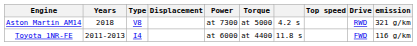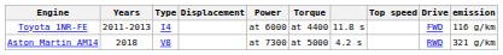 <table class="wikitable" style="text-align:center; font-size:90%;">
 <tr>
 <th>Engine</th>
 <th>Years</th>
 <th>Type</th>
 <th>Displacement</th>
 <th>Power</th>
 <th>Torque</th>
 <th></th>
 <th>Top speed</th>
 <th>Drive</th>
 <th> emission</th>
 </tr>
 <tr style="background:#fff;">
+<td><a href='#'>Toyota 1NR-FE</a></td>
+<td>2011-2013</td>
+<td><a href='#'>I4</a></td>
+<td></td>
+<td> at 6000</td>
+<td> at 4400</td>
+<td>11.8 s</td>
+<td></td>
+<td><a href='#'>FWD</a></td>
+<td>116 g/km</td>
+</tr>
+<tr style="background:#fff;">
 <td><a href='#'>Aston Martin AM14</a></td>
 <td>2018</td>
 <td><a href='#'>V8</a></td>
 <td></td>
 <td> at 7300</td>
 <td> at 5000</td>
 <td>4.2 s</td>
 <td></td>
 <td><a href='#'>RWD</a></td>
 <td>321 g/km</td>
 </tr>
-<tr style="background:#fff;">
-<td><a href='#'>Toyota 1NR-FE</a></td>
-<td>2011-2013</td>
-<td><a href='#'>I4</a></td>
-<td></td>
-<td> at 6000</td>
-<td> at 4400</td>
-<td>11.8 s</td>
-<td></td>
-<td><a href='#'>FWD</a></td>
-<td>116 g/km</td>
-</tr>
 </table>
